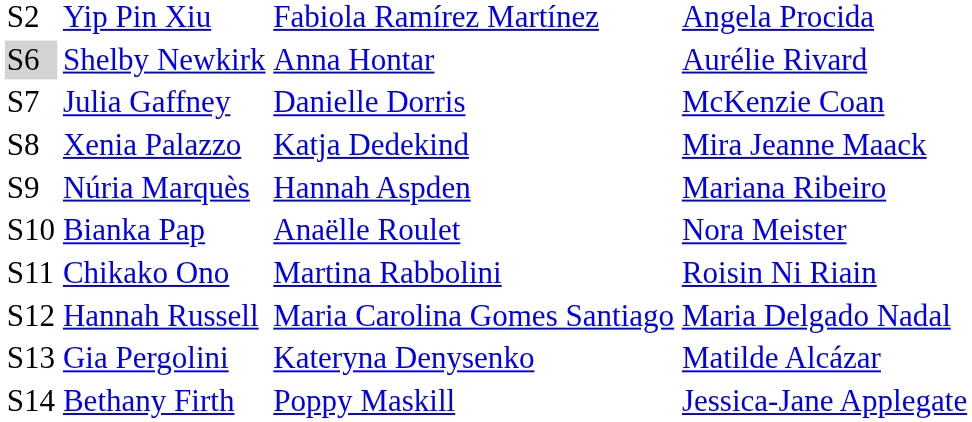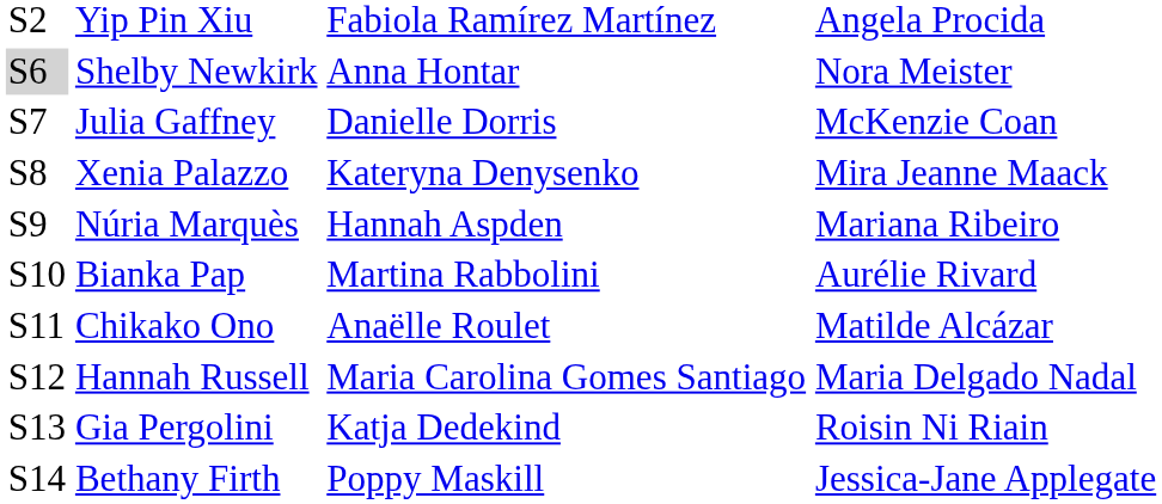 <table>
 <tr>
 <td>S2</td>
 <td><a href='#'>Yip Pin Xiu</a><br></td>
 <td><a href='#'>Fabiola Ramírez Martínez</a><br></td>
 <td><a href='#'>Angela Procida</a><br></td>
 </tr>
 <tr>
 <td style="background: lightgrey;">S6</td>
 <td><a href='#'>Shelby Newkirk</a><br></td>
 <td><a href='#'>Anna Hontar</a><br></td>
-<td><a href='#'>Aurélie Rivard</a><br></td>
+<td><a href='#'>Nora Meister</a><br></td>
 </tr>
 <tr>
 <td>S7</td>
 <td><a href='#'>Julia Gaffney</a><br></td>
 <td><a href='#'>Danielle Dorris</a><br></td>
 <td><a href='#'>McKenzie Coan</a><br></td>
 </tr>
 <tr>
 <td>S8</td>
 <td><a href='#'>Xenia Palazzo</a><br></td>
-<td><a href='#'>Katja Dedekind</a><br></td>
+<td><a href='#'>Kateryna Denysenko</a><br></td>
 <td><a href='#'>Mira Jeanne Maack</a><br></td>
 </tr>
 <tr>
 <td>S9</td>
 <td><a href='#'>Núria Marquès</a><br></td>
 <td><a href='#'>Hannah Aspden</a><br></td>
 <td><a href='#'>Mariana Ribeiro</a><br></td>
 </tr>
 <tr>
 <td>S10</td>
 <td><a href='#'>Bianka Pap</a><br></td>
-<td><a href='#'>Anaëlle Roulet</a><br></td>
-<td><a href='#'>Nora Meister</a><br></td>
+<td><a href='#'>Martina Rabbolini</a><br></td>
+<td><a href='#'>Aurélie Rivard</a><br></td>
 </tr>
 <tr>
 <td>S11</td>
 <td><a href='#'>Chikako Ono</a><br></td>
-<td><a href='#'>Martina Rabbolini</a><br></td>
-<td><a href='#'>Roisin Ni Riain</a><br></td>
+<td><a href='#'>Anaëlle Roulet</a><br></td>
+<td><a href='#'>Matilde Alcázar</a><br></td>
 </tr>
 <tr>
 <td>S12</td>
 <td><a href='#'>Hannah Russell</a><br></td>
 <td><a href='#'>Maria Carolina Gomes Santiago</a><br></td>
 <td><a href='#'>Maria Delgado Nadal</a><br></td>
 </tr>
 <tr>
 <td>S13</td>
 <td><a href='#'>Gia Pergolini</a><br></td>
-<td><a href='#'>Kateryna Denysenko</a><br></td>
-<td><a href='#'>Matilde Alcázar</a><br></td>
+<td><a href='#'>Katja Dedekind</a><br></td>
+<td><a href='#'>Roisin Ni Riain</a><br></td>
 </tr>
 <tr>
 <td>S14</td>
 <td><a href='#'>Bethany Firth</a><br></td>
 <td><a href='#'>Poppy Maskill</a><br></td>
 <td><a href='#'>Jessica-Jane Applegate</a><br></td>
 </tr>
 </table>
